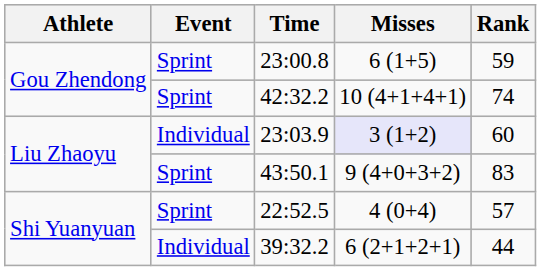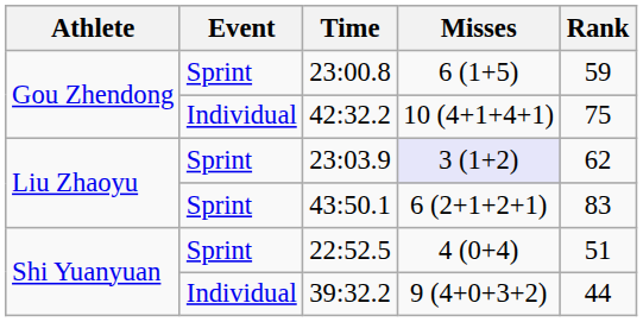 <table class="wikitable" style="font-size:90%">
 <tr>
 <th>Athlete</th>
 <th>Event</th>
 <th>Time</th>
 <th>Misses</th>
 <th>Rank</th>
 </tr>
 <tr align=center>
 <td align=left rowspan=2><a href='#'>Gou Zhendong</a><br></td>
 <td align=left><a href='#'>Sprint</a></td>
 <td>23:00.8</td>
 <td>6 (1+5)</td>
 <td>59</td>
 </tr>
 <tr align=center>
-<td align=left><a href='#'>Sprint</a></td>
+<td align=left><a href='#'>Individual</a></td>
 <td>42:32.2</td>
 <td>10 (4+1+4+1)</td>
-<td>74</td>
+<td>75</td>
 </tr>
 <tr align=center>
 <td align=left rowspan=2><a href='#'>Liu Zhaoyu</a></td>
-<td align=left><a href='#'>Individual</a></td>
+<td align=left><a href='#'>Sprint</a></td>
 <td>23:03.9</td>
 <td style="background: lavender;">3 (1+2)</td>
-<td>60</td>
+<td>62</td>
 </tr>
 <tr align=center>
 <td align=left><a href='#'>Sprint</a></td>
 <td>43:50.1</td>
-<td>9 (4+0+3+2)</td>
+<td>6 (2+1+2+1)</td>
 <td>83</td>
 </tr>
 <tr align=center>
 <td align=left rowspan=2><a href='#'>Shi Yuanyuan</a></td>
 <td align=left><a href='#'>Sprint</a></td>
 <td>22:52.5</td>
 <td>4 (0+4)</td>
-<td>57</td>
+<td>51</td>
 </tr>
 <tr align=center>
 <td align=left><a href='#'>Individual</a></td>
 <td>39:32.2</td>
-<td>6 (2+1+2+1)</td>
+<td>9 (4+0+3+2)</td>
 <td>44</td>
 </tr>
 </table>
